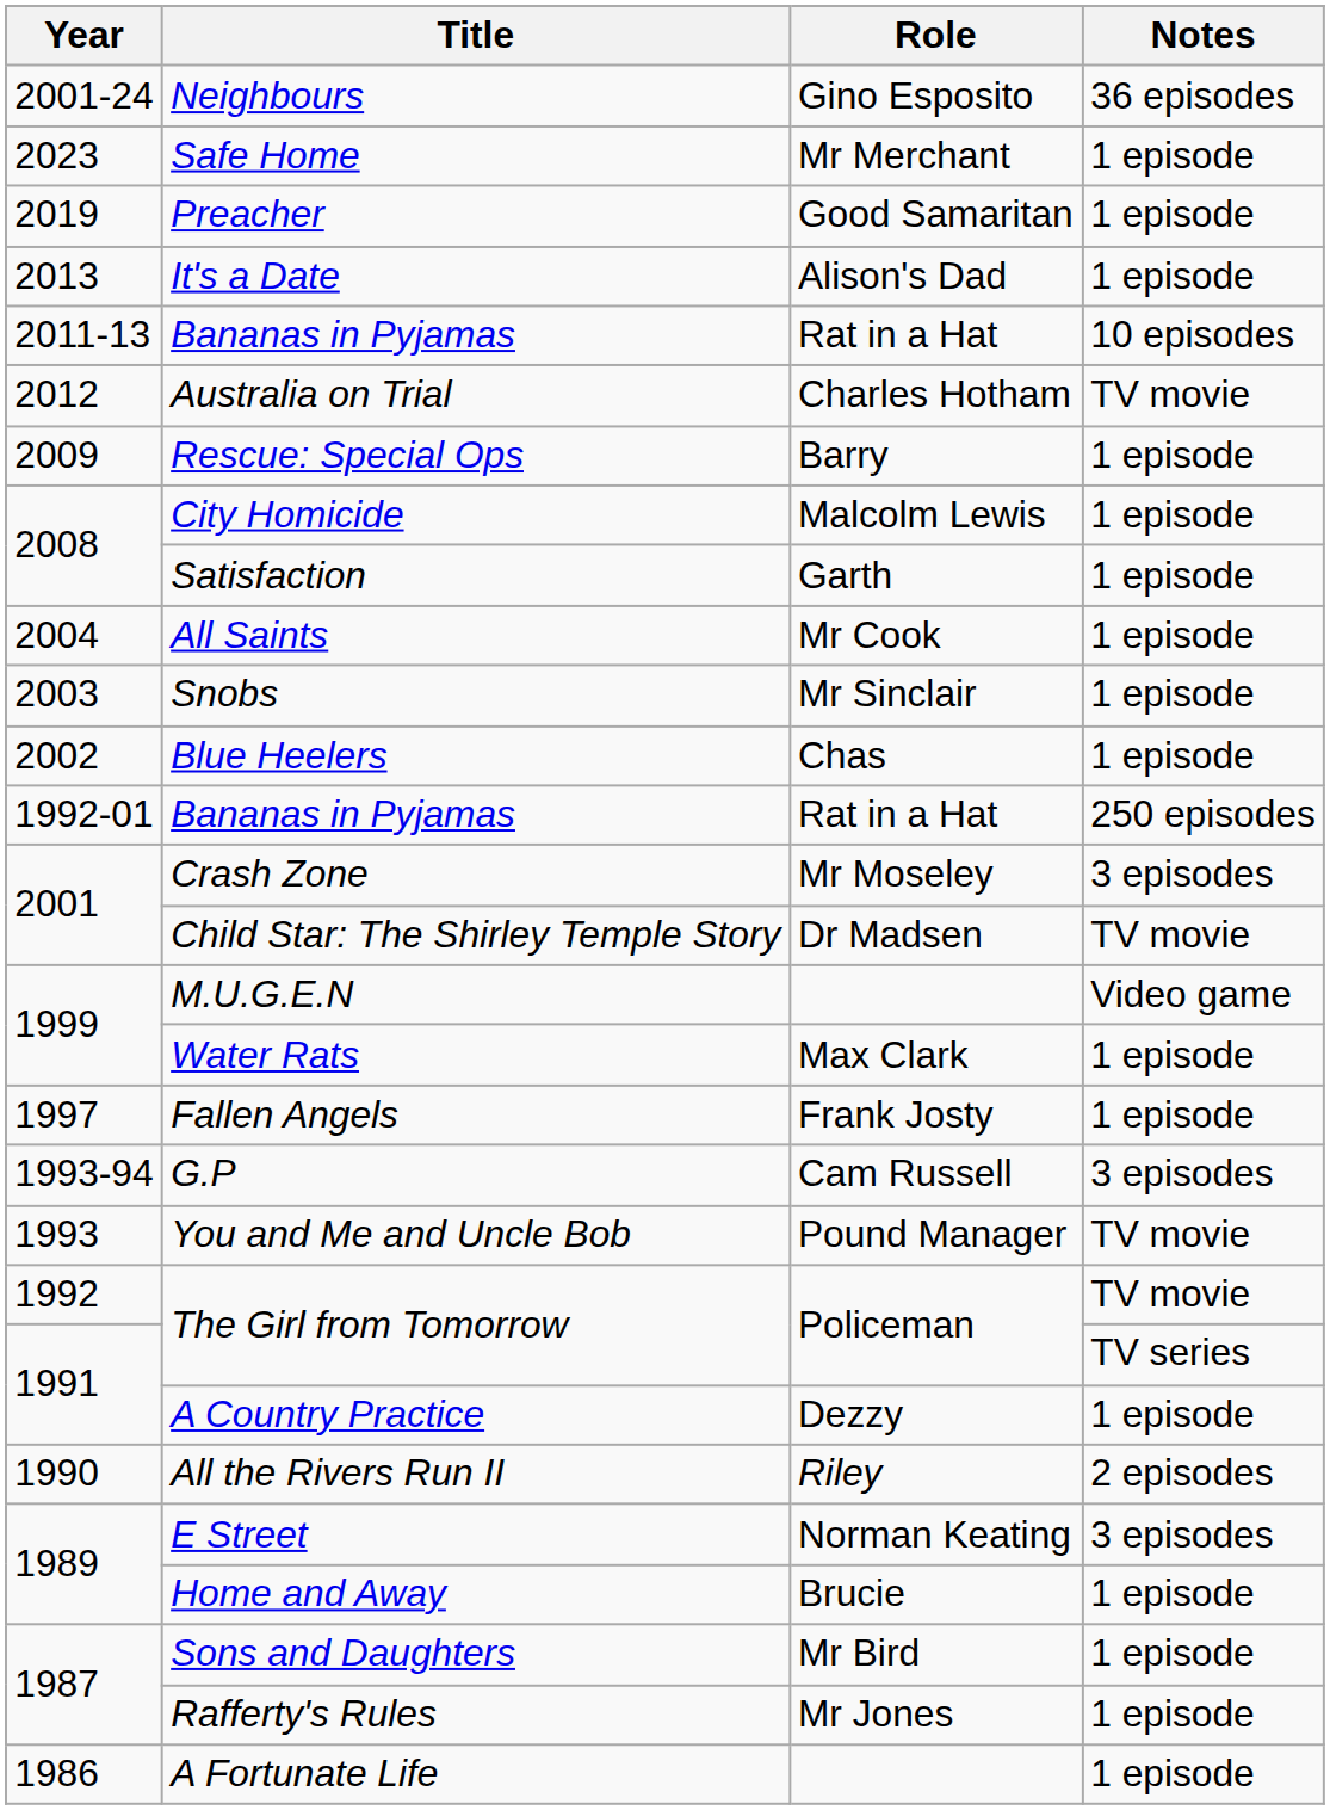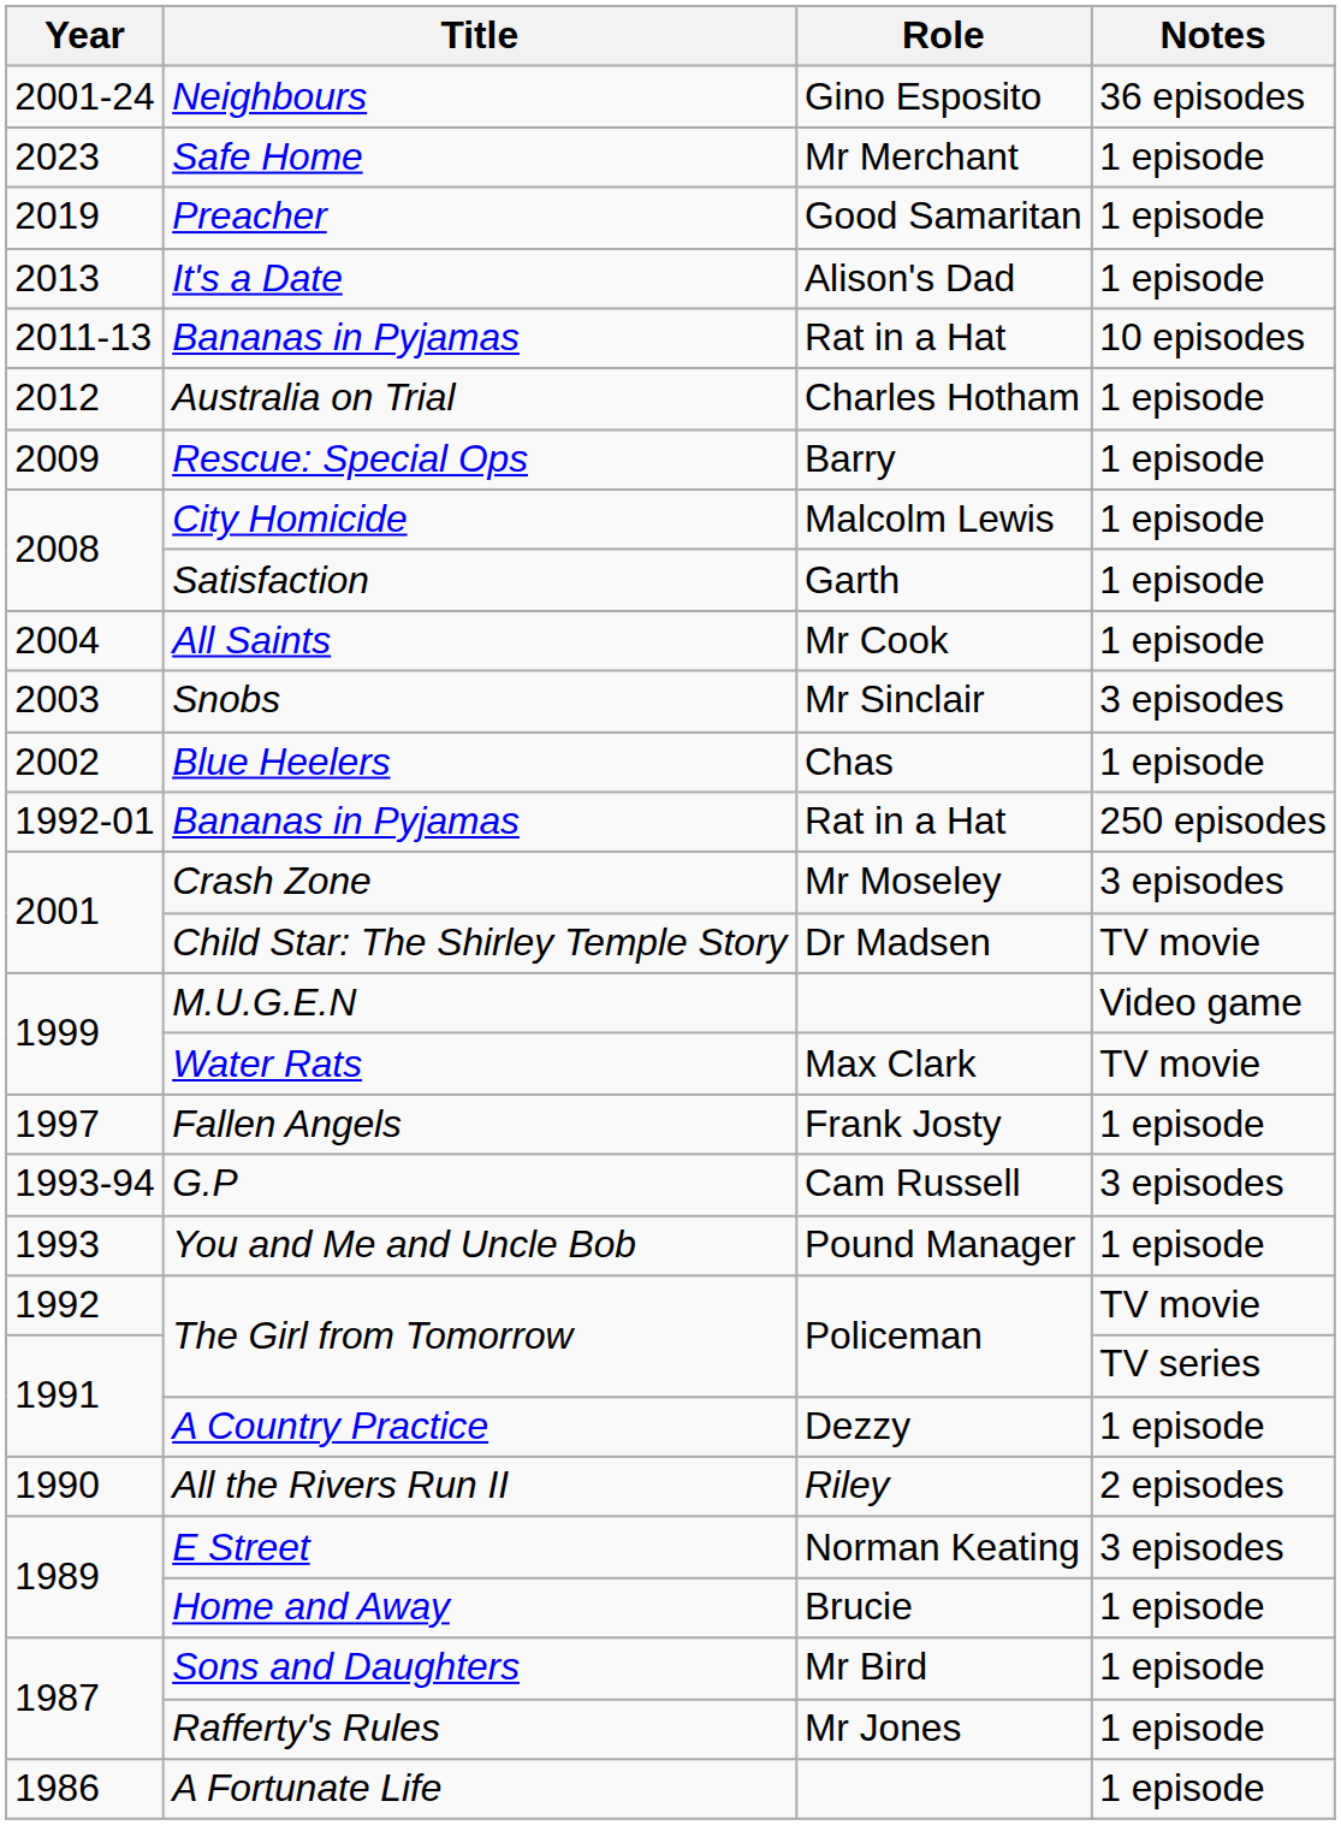 <table class="wikitable">
 <tr>
 <th>Year</th>
 <th>Title</th>
 <th>Role</th>
 <th>Notes</th>
 </tr>
 <tr>
 <td>2001-24</td>
 <td><em><a href='#'>Neighbours</a></em></td>
 <td>Gino Esposito</td>
 <td>36 episodes</td>
 </tr>
 <tr>
 <td>2023</td>
 <td><a href='#'><em>Safe Home</em></a></td>
 <td>Mr Merchant</td>
 <td>1 episode</td>
 </tr>
 <tr>
 <td>2019</td>
 <td><a href='#'><em>Preacher</em></a></td>
 <td>Good Samaritan</td>
 <td>1 episode</td>
 </tr>
 <tr>
 <td>2013</td>
 <td><a href='#'><em>It's a Date</em></a></td>
 <td>Alison's Dad</td>
 <td>1 episode</td>
 </tr>
 <tr>
 <td>2011-13</td>
 <td><em><a href='#'>Bananas in Pyjamas</a></em></td>
 <td>Rat in a Hat</td>
 <td>10 episodes</td>
 </tr>
 <tr>
 <td>2012</td>
 <td><em>Australia on Trial</em></td>
 <td>Charles Hotham</td>
-<td>TV movie</td>
+<td>1 episode</td>
 </tr>
 <tr>
 <td>2009</td>
 <td><em><a href='#'>Rescue: Special Ops</a></em></td>
 <td>Barry</td>
 <td>1 episode</td>
 </tr>
 <tr>
 <td rowspan="2">2008</td>
 <td><em><a href='#'>City Homicide</a></em></td>
 <td>Malcolm Lewis</td>
 <td>1 episode</td>
 </tr>
 <tr>
 <td><em>Satisfaction</em></td>
 <td>Garth</td>
 <td>1 episode</td>
 </tr>
 <tr>
 <td>2004</td>
 <td><a href='#'><em>All Saints</em></a></td>
 <td>Mr Cook</td>
 <td>1 episode</td>
 </tr>
 <tr>
 <td>2003</td>
 <td><em>Snobs</em></td>
 <td>Mr Sinclair</td>
-<td>1 episode</td>
+<td>3 episodes</td>
 </tr>
 <tr>
 <td>2002</td>
 <td><em><a href='#'>Blue Heelers</a></em></td>
 <td>Chas</td>
 <td>1 episode</td>
 </tr>
 <tr>
 <td>1992-01</td>
 <td><em><a href='#'>Bananas in Pyjamas</a></em></td>
 <td>Rat in a Hat</td>
 <td>250 episodes</td>
 </tr>
 <tr>
 <td rowspan="2">2001</td>
 <td><em>Crash Zone</em></td>
 <td>Mr Moseley</td>
 <td>3 episodes</td>
 </tr>
 <tr>
 <td><em>Child Star: The Shirley Temple Story</em></td>
 <td>Dr Madsen</td>
 <td>TV movie</td>
 </tr>
 <tr>
 <td rowspan="2">1999</td>
 <td><em>M.U.G.E.N</em></td>
 <td></td>
 <td>Video game</td>
 </tr>
 <tr>
 <td><a href='#'><em>Water Rats</em></a></td>
 <td>Max Clark</td>
-<td>1 episode</td>
+<td>TV movie</td>
 </tr>
 <tr>
 <td>1997</td>
 <td><em>Fallen Angels</em></td>
 <td>Frank Josty</td>
 <td>1 episode</td>
 </tr>
 <tr>
 <td>1993-94</td>
 <td><em>G.P</em></td>
 <td>Cam Russell</td>
 <td>3 episodes</td>
 </tr>
 <tr>
 <td>1993</td>
 <td><em>You and Me and Uncle Bob</em></td>
 <td>Pound Manager</td>
-<td>TV movie</td>
+<td>1 episode</td>
 </tr>
 <tr>
 <td>1992</td>
 <td rowspan="2"><em>The Girl from Tomorrow</em></td>
 <td rowspan="2">Policeman</td>
 <td>TV movie</td>
 </tr>
 <tr>
 <td rowspan="2">1991</td>
 <td>TV series</td>
 </tr>
 <tr>
 <td><em><a href='#'>A Country Practice</a></em></td>
 <td>Dezzy</td>
 <td>1 episode</td>
 </tr>
 <tr>
 <td>1990</td>
 <td><em>All the Rivers Run II</em></td>
 <td><em>Riley</em></td>
 <td>2 episodes</td>
 </tr>
 <tr>
 <td rowspan="2">1989</td>
 <td><em><a href='#'>E Street</a></em></td>
 <td>Norman Keating</td>
 <td>3 episodes</td>
 </tr>
 <tr>
 <td><em><a href='#'>Home and Away</a></em></td>
 <td>Brucie</td>
 <td>1 episode</td>
 </tr>
 <tr>
 <td rowspan="2">1987</td>
 <td><a href='#'><em>Sons and Daughters</em></a></td>
 <td>Mr Bird</td>
 <td>1 episode</td>
 </tr>
 <tr>
 <td><em>Rafferty's Rules</em></td>
 <td>Mr Jones</td>
 <td>1 episode</td>
 </tr>
 <tr>
 <td>1986</td>
 <td><em>A Fortunate Life</em></td>
 <td></td>
 <td>1 episode</td>
 </tr>
 </table>
